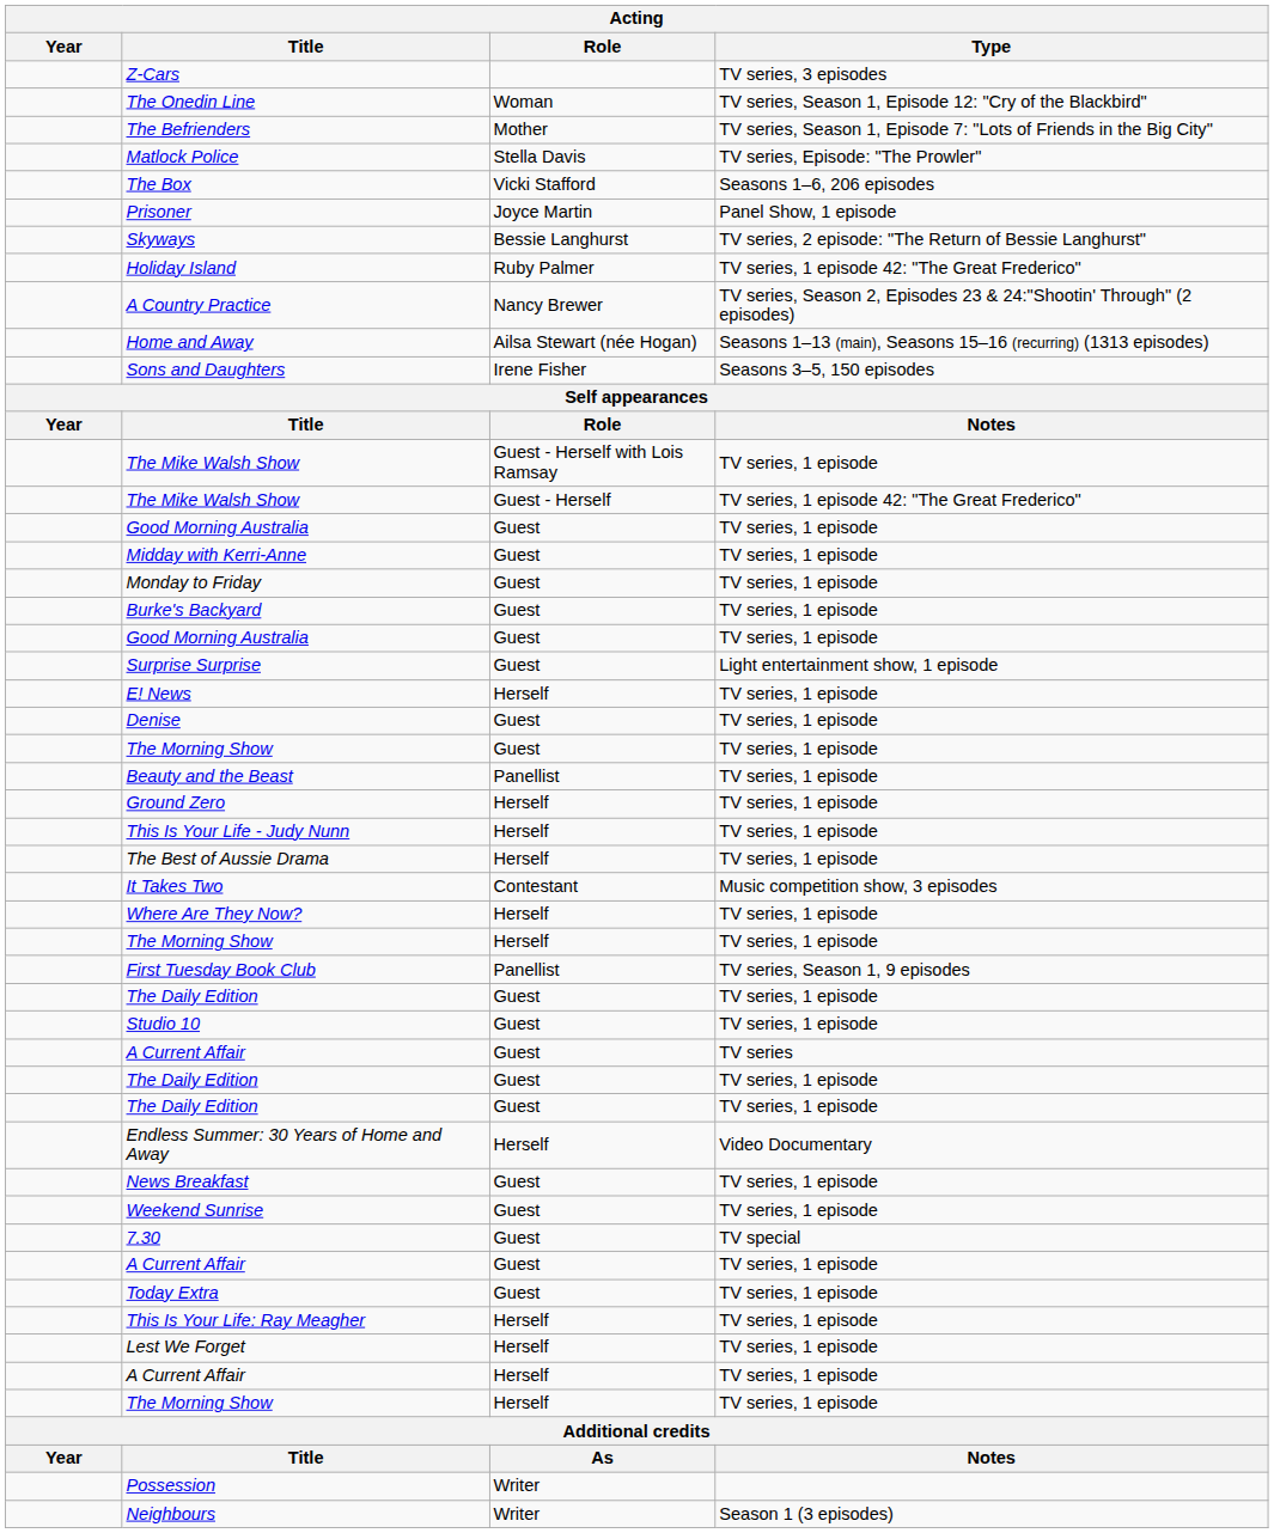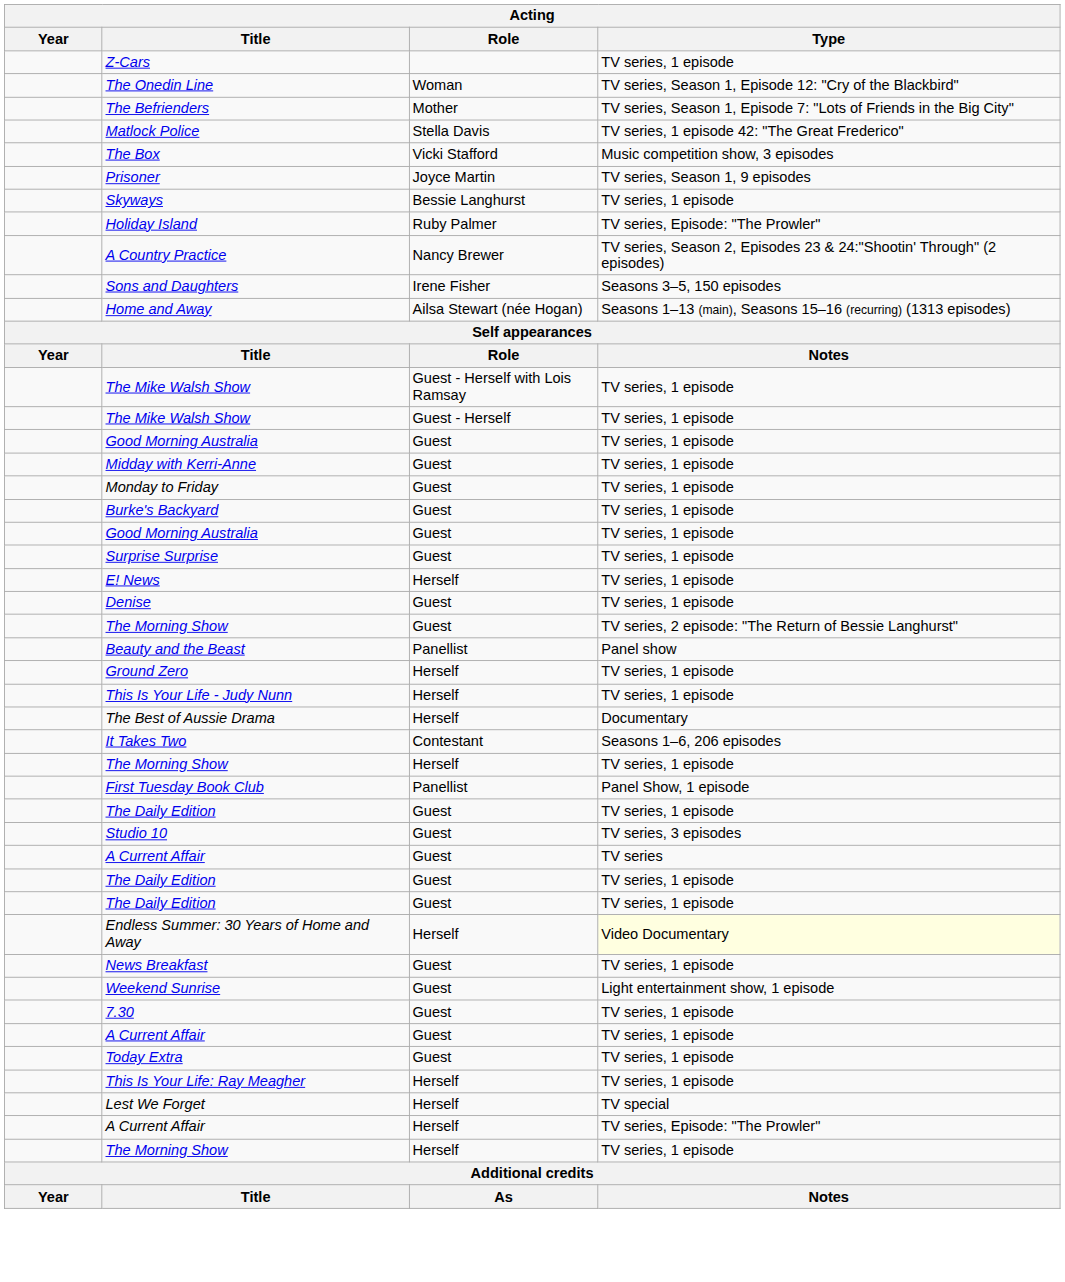 <table class="wikitable">
 <tr>
 <th colspan="4">Acting</th>
 </tr>
 <tr>
 <th width="100">Year</th>
 <th width="330">Title</th>
 <th width="150">Role</th>
 <th width="500">Type</th>
 </tr>
 <tr>
 <td></td>
 <td><em><a href='#'>Z-Cars</a></em></td>
 <td></td>
-<td>TV series, 3 episodes</td>
+<td>TV series, 1 episode</td>
 </tr>
 <tr>
 <td></td>
 <td><em><a href='#'>The Onedin Line</a></em></td>
 <td>Woman</td>
 <td>TV series, Season 1, Episode 12: "Cry of the Blackbird"</td>
 </tr>
 <tr>
 <td></td>
 <td><em><a href='#'>The Befrienders</a></em></td>
 <td>Mother</td>
 <td>TV series, Season 1, Episode 7: "Lots of Friends in the Big City"</td>
 </tr>
 <tr>
 <td></td>
 <td><em><a href='#'>Matlock Police</a></em></td>
 <td>Stella Davis</td>
-<td>TV series, Episode: "The Prowler"</td>
+<td>TV series, 1 episode 42: "The Great Frederico"</td>
 </tr>
 <tr>
 <td></td>
 <td><em><a href='#'>The Box</a></em></td>
 <td>Vicki Stafford</td>
-<td>Seasons 1–6, 206 episodes</td>
+<td>Music competition show, 3 episodes</td>
 </tr>
 <tr>
 <td></td>
 <td><em><a href='#'>Prisoner</a></em></td>
 <td>Joyce Martin</td>
-<td>Panel Show, 1 episode</td>
+<td>TV series, Season 1, 9 episodes</td>
 </tr>
 <tr>
 <td></td>
 <td><em><a href='#'>Skyways</a></em></td>
 <td>Bessie Langhurst</td>
-<td>TV series, 2 episode: "The Return of Bessie Langhurst"</td>
+<td>TV series, 1 episode</td>
 </tr>
 <tr>
 <td></td>
 <td><em><a href='#'>Holiday Island</a></em></td>
 <td>Ruby Palmer</td>
-<td>TV series, 1 episode 42: "The Great Frederico"</td>
+<td>TV series, Episode: "The Prowler"</td>
 </tr>
 <tr>
 <td></td>
 <td><em><a href='#'>A Country Practice</a></em></td>
 <td>Nancy Brewer</td>
 <td>TV series, Season 2, Episodes 23 & 24:"Shootin' Through" (2 episodes)</td>
 </tr>
 <tr>
 <td></td>
+<td><em><a href='#'>Sons and Daughters</a></em></td>
+<td>Irene Fisher</td>
+<td>Seasons 3–5, 150 episodes</td>
+</tr>
+<tr>
+<td></td>
 <td><em><a href='#'>Home and Away</a></em></td>
 <td>Ailsa Stewart (née Hogan)</td>
 <td>Seasons 1–13 <small>(main)</small>, Seasons 15–16 <small>(recurring)</small> (1313 episodes)</td>
-</tr>
-<tr>
-<td></td>
-<td><em><a href='#'>Sons and Daughters</a></em></td>
-<td>Irene Fisher</td>
-<td>Seasons 3–5, 150 episodes</td>
 </tr>
 <tr>
 <th colspan="4">Self appearances</th>
 </tr>
 <tr>
 <th width="70">Year</th>
 <th width="250">Title</th>
 <th width="200">Role</th>
 <th width="200">Notes</th>
 </tr>
 <tr>
 <td></td>
 <td><em><a href='#'>The Mike Walsh Show</a></em></td>
 <td>Guest - Herself with Lois Ramsay</td>
 <td>TV series, 1 episode</td>
 </tr>
 <tr>
 <td></td>
 <td><em><a href='#'>The Mike Walsh Show</a></em></td>
 <td>Guest - Herself</td>
-<td>TV series, 1 episode 42: "The Great Frederico"</td>
+<td>TV series, 1 episode</td>
 </tr>
 <tr>
 <td></td>
 <td><em><a href='#'>Good Morning Australia</a></em></td>
 <td>Guest</td>
 <td>TV series, 1 episode</td>
 </tr>
 <tr>
 <td></td>
 <td><em><a href='#'>Midday with Kerri-Anne</a></em></td>
 <td>Guest</td>
 <td>TV series, 1 episode</td>
 </tr>
 <tr>
 <td></td>
 <td><em>Monday to Friday</em></td>
 <td>Guest</td>
 <td>TV series, 1 episode</td>
 </tr>
 <tr>
 <td></td>
 <td><em><a href='#'>Burke's Backyard</a></em></td>
 <td>Guest</td>
 <td>TV series, 1 episode</td>
 </tr>
 <tr>
 <td></td>
 <td><em><a href='#'>Good Morning Australia</a></em></td>
 <td>Guest</td>
 <td>TV series, 1 episode</td>
 </tr>
 <tr>
 <td></td>
 <td><em><a href='#'>Surprise Surprise</a></em></td>
 <td>Guest</td>
-<td>Light entertainment show, 1 episode</td>
+<td>TV series, 1 episode</td>
 </tr>
 <tr>
 <td></td>
 <td><em><a href='#'>E! News</a></em></td>
 <td>Herself</td>
 <td>TV series, 1 episode</td>
 </tr>
 <tr>
 <td></td>
 <td><em><a href='#'>Denise</a></em></td>
 <td>Guest</td>
 <td>TV series, 1 episode</td>
 </tr>
 <tr>
 <td></td>
 <td><em><a href='#'>The Morning Show</a></em></td>
 <td>Guest</td>
-<td>TV series, 1 episode</td>
+<td>TV series, 2 episode: "The Return of Bessie Langhurst"</td>
 </tr>
 <tr>
 <td></td>
 <td><em><a href='#'>Beauty and the Beast</a></em></td>
 <td>Panellist</td>
-<td>TV series, 1 episode</td>
+<td>Panel show</td>
 </tr>
 <tr>
 <td></td>
 <td><em><a href='#'>Ground Zero</a></em></td>
 <td>Herself</td>
 <td>TV series, 1 episode</td>
 </tr>
 <tr>
 <td></td>
 <td><em><a href='#'>This Is Your Life - Judy Nunn</a></em></td>
 <td>Herself</td>
 <td>TV series, 1 episode</td>
 </tr>
 <tr>
 <td></td>
 <td><em>The Best of Aussie Drama</em></td>
 <td>Herself</td>
-<td>TV series, 1 episode</td>
+<td>Documentary</td>
 </tr>
 <tr>
 <td></td>
 <td><em><a href='#'>It Takes Two</a></em></td>
 <td>Contestant</td>
-<td>Music competition show, 3 episodes</td>
-</tr>
-<tr>
-<td></td>
-<td><em><a href='#'>Where Are They Now?</a></em></td>
-<td>Herself</td>
-<td>TV series, 1 episode</td>
+<td>Seasons 1–6, 206 episodes</td>
 </tr>
 <tr>
 <td></td>
 <td><em><a href='#'>The Morning Show</a></em></td>
 <td>Herself</td>
 <td>TV series, 1 episode</td>
 </tr>
 <tr>
 <td></td>
 <td><em><a href='#'>First Tuesday Book Club</a></em></td>
 <td>Panellist</td>
-<td>TV series, Season 1, 9 episodes</td>
+<td>Panel Show, 1 episode</td>
 </tr>
 <tr>
 <td></td>
 <td><em><a href='#'>The Daily Edition</a></em></td>
 <td>Guest</td>
 <td>TV series, 1 episode</td>
 </tr>
 <tr>
 <td></td>
 <td><em><a href='#'>Studio 10</a></em></td>
 <td>Guest</td>
-<td>TV series, 1 episode</td>
+<td>TV series, 3 episodes</td>
 </tr>
 <tr>
 <td></td>
 <td><em><a href='#'>A Current Affair</a></em></td>
 <td>Guest</td>
 <td>TV series</td>
 </tr>
 <tr>
 <td></td>
 <td><em><a href='#'>The Daily Edition</a></em></td>
 <td>Guest</td>
 <td>TV series, 1 episode</td>
 </tr>
 <tr>
 <td></td>
 <td><em><a href='#'>The Daily Edition</a></em></td>
 <td>Guest</td>
 <td>TV series, 1 episode</td>
 </tr>
 <tr>
 <td></td>
 <td><em>Endless Summer: 30 Years of Home and Away</em></td>
 <td>Herself</td>
-<td>Video Documentary</td>
+<td style="background: lightyellow;">Video Documentary</td>
 </tr>
 <tr>
 <td></td>
 <td><em><a href='#'>News Breakfast</a></em></td>
 <td>Guest</td>
 <td>TV series, 1 episode</td>
 </tr>
 <tr>
 <td></td>
 <td><em><a href='#'>Weekend Sunrise</a></em></td>
 <td>Guest</td>
-<td>TV series, 1 episode</td>
+<td>Light entertainment show, 1 episode</td>
 </tr>
 <tr>
 <td></td>
 <td><em><a href='#'>7.30</a></em></td>
 <td>Guest</td>
-<td>TV special</td>
+<td>TV series, 1 episode</td>
 </tr>
 <tr>
 <td></td>
 <td><em><a href='#'>A Current Affair</a></em></td>
 <td>Guest</td>
 <td>TV series, 1 episode</td>
 </tr>
 <tr>
 <td></td>
 <td><em><a href='#'>Today Extra</a></em></td>
 <td>Guest</td>
 <td>TV series, 1 episode</td>
 </tr>
 <tr>
 <td></td>
 <td><em><a href='#'>This Is Your Life: Ray Meagher</a></em></td>
 <td>Herself</td>
 <td>TV series, 1 episode</td>
 </tr>
 <tr>
 <td></td>
 <td><em>Lest We Forget</em></td>
 <td>Herself</td>
-<td>TV series, 1 episode</td>
+<td>TV special</td>
 </tr>
 <tr>
 <td></td>
 <td><em>A Current Affair</em></td>
 <td>Herself</td>
-<td>TV series, 1 episode</td>
+<td>TV series, Episode: "The Prowler"</td>
 </tr>
 <tr>
 <td></td>
 <td><em><a href='#'>The Morning Show</a></em></td>
 <td>Herself</td>
 <td>TV series, 1 episode</td>
 </tr>
 <tr>
 <th colspan="4">Additional credits</th>
 </tr>
 <tr>
 <th width="70">Year</th>
 <th width="250">Title</th>
 <th width="200">As</th>
 <th width="200">Notes</th>
 </tr>
-<tr>
-<td></td>
-<td><em><a href='#'>Possession</a></em></td>
-<td>Writer</td>
-<td></td>
-</tr>
-<tr>
-<td></td>
-<td><em><a href='#'>Neighbours</a></em></td>
-<td>Writer</td>
-<td>Season 1 (3 episodes)</td>
-</tr>
 </table>
